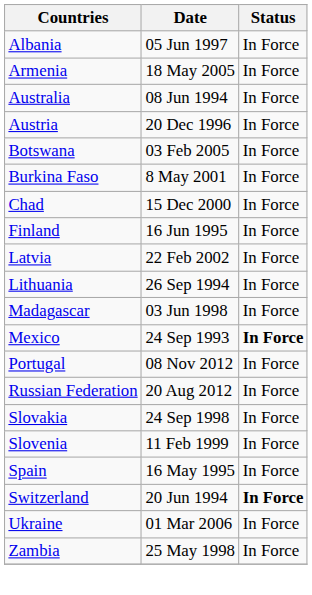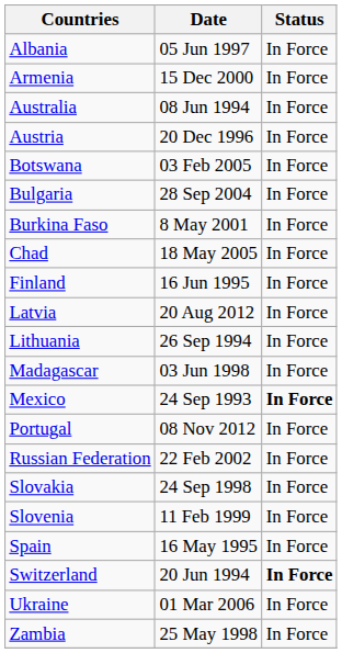 <table class="wikitable">
 <tr>
 <th>Countries</th>
 <th>Date</th>
 <th>Status</th>
 </tr>
 <tr>
 <td><a href='#'>Albania</a></td>
 <td>05 Jun 1997</td>
 <td>In Force</td>
 </tr>
 <tr>
 <td><a href='#'>Armenia</a></td>
-<td>18 May 2005</td>
+<td>15 Dec 2000</td>
 <td>In Force</td>
 </tr>
 <tr>
 <td><a href='#'>Australia</a></td>
 <td>08 Jun 1994</td>
 <td>In Force</td>
 </tr>
 <tr>
 <td><a href='#'>Austria</a></td>
 <td>20 Dec 1996</td>
 <td>In Force</td>
 </tr>
 <tr>
 <td><a href='#'>Botswana</a></td>
 <td>03 Feb 2005</td>
 <td>In Force</td>
 </tr>
 <tr>
+<td><a href='#'>Bulgaria</a></td>
+<td>28 Sep 2004</td>
+<td>In Force</td>
+</tr>
+<tr>
 <td><a href='#'>Burkina Faso</a></td>
 <td>8 May 2001</td>
 <td>In Force</td>
 </tr>
 <tr>
 <td><a href='#'>Chad</a></td>
-<td>15 Dec 2000</td>
+<td>18 May 2005</td>
 <td>In Force</td>
 </tr>
 <tr>
 <td><a href='#'>Finland</a></td>
 <td>16 Jun 1995</td>
 <td>In Force</td>
 </tr>
 <tr>
 <td><a href='#'>Latvia</a></td>
-<td>22 Feb 2002</td>
+<td>20 Aug 2012</td>
 <td>In Force</td>
 </tr>
 <tr>
 <td><a href='#'>Lithuania</a></td>
 <td>26 Sep 1994</td>
 <td>In Force</td>
 </tr>
 <tr>
 <td><a href='#'>Madagascar</a></td>
 <td>03 Jun 1998</td>
 <td>In Force</td>
 </tr>
 <tr>
 <td><a href='#'>Mexico</a></td>
 <td>24 Sep 1993</td>
 <td><strong>In Force</strong></td>
 </tr>
 <tr>
 <td><a href='#'>Portugal</a></td>
 <td>08 Nov 2012</td>
 <td>In Force</td>
 </tr>
 <tr>
 <td><a href='#'>Russian Federation</a></td>
-<td>20 Aug 2012</td>
+<td>22 Feb 2002</td>
 <td>In Force</td>
 </tr>
 <tr>
 <td><a href='#'>Slovakia</a></td>
 <td>24 Sep 1998</td>
 <td>In Force</td>
 </tr>
 <tr>
 <td><a href='#'>Slovenia</a></td>
 <td>11 Feb 1999</td>
 <td>In Force</td>
 </tr>
 <tr>
 <td><a href='#'>Spain</a></td>
 <td>16 May 1995</td>
 <td>In Force</td>
 </tr>
 <tr>
 <td><a href='#'>Switzerland</a></td>
 <td>20 Jun 1994</td>
 <td><strong>In Force</strong></td>
 </tr>
 <tr>
 <td><a href='#'>Ukraine</a></td>
 <td>01 Mar 2006</td>
 <td>In Force</td>
 </tr>
 <tr>
 <td><a href='#'>Zambia</a></td>
 <td>25 May 1998</td>
 <td>In Force</td>
 </tr>
 <tr>
 </tr>
 </table>
